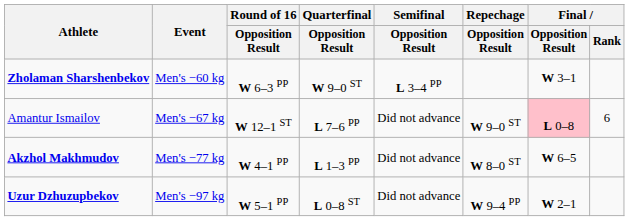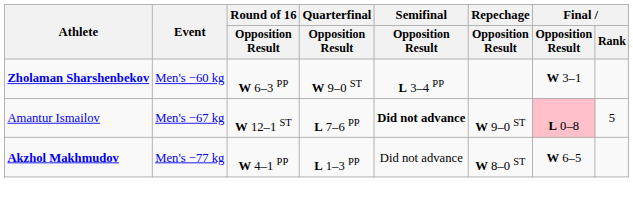 <table class="wikitable" style="font-size:90%">
 <tr>
 <th rowspan=2>Athlete</th>
 <th rowspan=2>Event</th>
 <th>Round of 16</th>
 <th>Quarterfinal</th>
 <th>Semifinal</th>
 <th>Repechage</th>
 <th colspan=2>Final / </th>
 </tr>
 <tr style="font-size: 95%">
 <th>Opposition<br>Result</th>
 <th>Opposition<br>Result</th>
 <th>Opposition<br>Result</th>
 <th>Opposition<br>Result</th>
 <th>Opposition<br>Result</th>
 <th>Rank</th>
 </tr>
 <tr align=center>
 <td align=left><strong><a href='#'>Zholaman Sharshenbekov</a></strong></td>
 <td align=left><a href='#'>Men's −60 kg</a></td>
 <td><br><strong>W</strong> 6–3 <sup>PP</sup></td>
 <td><br><strong>W</strong> 9–0 <sup>ST</sup></td>
 <td><br><strong>L</strong> 3–4 <sup>PP</sup></td>
 <td></td>
 <td> <strong>W</strong> 3–1</td>
 <td></td>
 </tr>
 <tr align=center>
 <td align=left><a href='#'>Amantur Ismailov</a></td>
 <td align=left><a href='#'>Men's −67 kg</a></td>
 <td><br><strong>W</strong> 12–1 <sup>ST</sup></td>
 <td><br><strong>L</strong> 7–6 <sup>PP</sup></td>
-<td>Did not advance</td>
+<td><strong>Did not advance</strong></td>
 <td><br><strong>W</strong> 9–0 <sup>ST</sup></td>
 <td style="background: pink;"><br> <strong>L</strong> 0–8</td>
-<td>6</td>
+<td>5</td>
 </tr>
 <tr align=center>
 <td align=left><strong><a href='#'>Akzhol Makhmudov</a></strong></td>
 <td align=left><a href='#'>Men's −77 kg</a></td>
 <td><br><strong>W</strong> 4–1 <sup>PP</sup></td>
 <td><br><strong>L</strong> 1–3 <sup>PP</sup></td>
 <td>Did not advance</td>
 <td><br><strong>W</strong> 8–0 <sup>ST</sup><strong> </strong></td>
 <td> <strong>W</strong> 6–5</td>
 <td></td>
 </tr>
-<tr align=center>
-<td align=left><strong><a href='#'>Uzur Dzhuzupbekov</a></strong></td>
-<td align=left><a href='#'>Men's −97 kg</a></td>
-<td><br><strong>W</strong> 5–1 <sup>PP</sup></td>
-<td><br><strong> L</strong> 0–8 <sup>ST</sup></td>
-<td>Did not advance</td>
-<td><br><strong>W</strong> 9–4 <sup>PP</sup></td>
-<td><br><strong>W</strong> 2–1</td>
-<td></td>
-</tr>
 </table>
